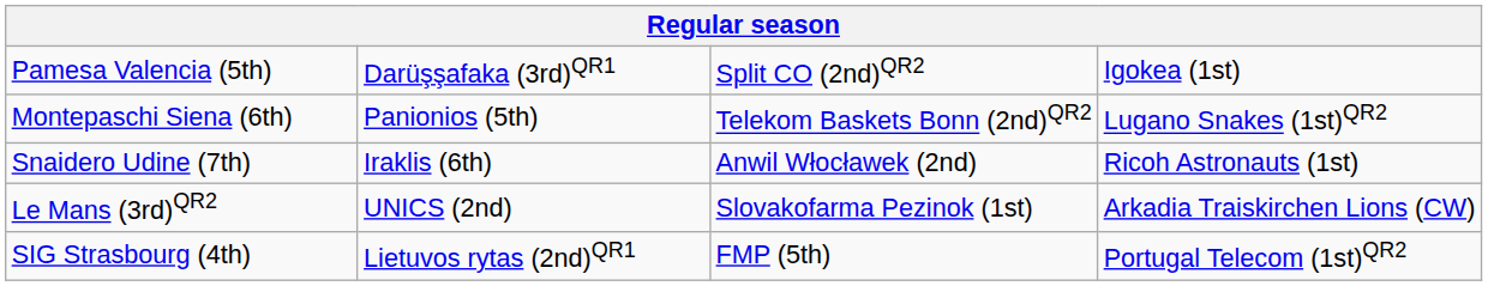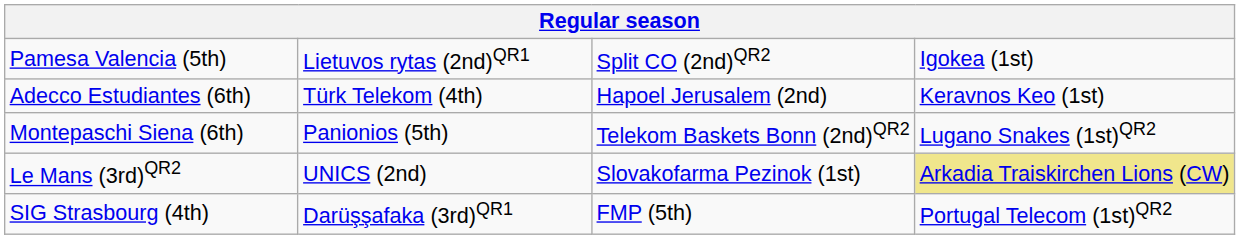 <table class="wikitable" style="white-space: nowrap;">
 <tr>
 <th colspan=4><a href='#'>Regular season</a></th>
 </tr>
 <tr>
 <td width=210> <a href='#'>Pamesa Valencia</a> (5th)</td>
-<td width=210> <a href='#'>Darüşşafaka</a> (3rd)<sup>QR1</sup></td>
+<td width=210> <a href='#'>Lietuvos rytas</a> (2nd)<sup>QR1</sup></td>
 <td width=210> <a href='#'>Split CO</a> (2nd)<sup>QR2</sup></td>
 <td width=210> <a href='#'>Igokea</a> (1st)</td>
+</tr>
+<tr>
+<td width=210> <a href='#'>Adecco Estudiantes</a> (6th)</td>
+<td width=210> <a href='#'>Türk Telekom</a> (4th)</td>
+<td width=210> <a href='#'>Hapoel Jerusalem</a> (2nd)</td>
+<td width=210> <a href='#'>Keravnos Keo</a> (1st)</td>
 </tr>
 <tr>
 <td width=210> <a href='#'>Montepaschi Siena</a> (6th)</td>
 <td width=210> <a href='#'>Panionios</a> (5th)</td>
 <td width=210> <a href='#'>Telekom Baskets Bonn</a> (2nd)<sup>QR2</sup></td>
 <td width=210> <a href='#'>Lugano Snakes</a> (1st)<sup>QR2</sup></td>
 </tr>
 <tr>
-<td width=210> <a href='#'>Snaidero Udine</a> (7th)</td>
-<td width=210> <a href='#'>Iraklis</a> (6th)</td>
-<td width=210> <a href='#'>Anwil Włocławek</a> (2nd)</td>
-<td width=210> <a href='#'>Ricoh Astronauts</a> (1st)</td>
-</tr>
-<tr>
 <td width=210> <a href='#'>Le Mans</a> (3rd)<sup>QR2</sup></td>
 <td width=210> <a href='#'>UNICS</a> (2nd)</td>
 <td width=210> <a href='#'>Slovakofarma Pezinok</a> (1st)</td>
-<td width=210> <a href='#'>Arkadia Traiskirchen Lions</a> (<a href='#'>CW</a>)</td>
+<td width=210 style="background: khaki;"> <a href='#'>Arkadia Traiskirchen Lions</a> (<a href='#'>CW</a>)</td>
 </tr>
 <tr>
 <td width=210> <a href='#'>SIG Strasbourg</a> (4th)</td>
-<td width=210> <a href='#'>Lietuvos rytas</a> (2nd)<sup>QR1</sup></td>
+<td width=210> <a href='#'>Darüşşafaka</a> (3rd)<sup>QR1</sup></td>
 <td width=210> <a href='#'>FMP</a> (5th)</td>
 <td width=210> <a href='#'>Portugal Telecom</a> (1st)<sup>QR2</sup></td>
 </tr>
 </table>
